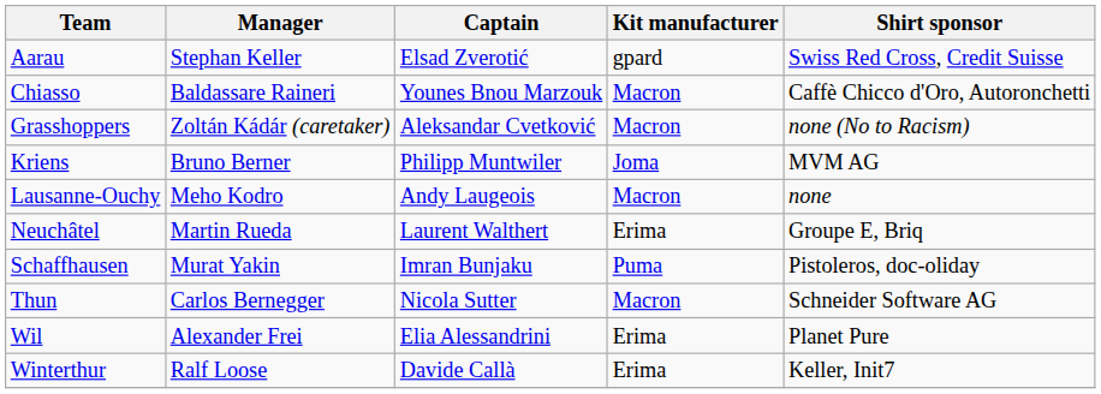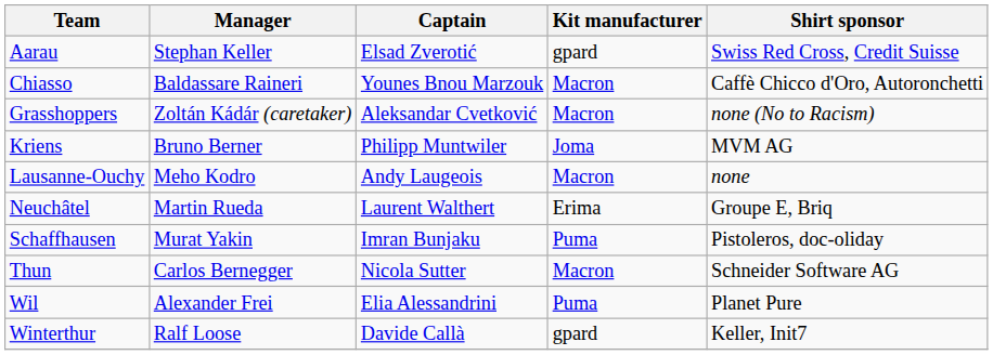 <table class="wikitable sortable" style="text-align: left; font-size:100%">
 <tr>
 <th>Team</th>
 <th>Manager</th>
 <th>Captain</th>
 <th>Kit manufacturer</th>
 <th>Shirt sponsor</th>
 </tr>
 <tr>
 <td><a href='#'>Aarau</a></td>
 <td> <a href='#'>Stephan Keller</a></td>
 <td> <a href='#'>Elsad Zverotić</a></td>
 <td>gpard</td>
 <td><a href='#'>Swiss Red Cross</a>, <a href='#'>Credit Suisse</a></td>
 </tr>
 <tr>
 <td><a href='#'>Chiasso</a></td>
 <td> <a href='#'>Baldassare Raineri</a></td>
 <td> <a href='#'>Younes Bnou Marzouk</a></td>
 <td><a href='#'>Macron</a></td>
 <td>Caffè Chicco d'Oro, Autoronchetti</td>
 </tr>
 <tr>
 <td><a href='#'>Grasshoppers</a></td>
 <td> <a href='#'>Zoltán Kádár</a> <em>(caretaker)</em></td>
 <td> <a href='#'>Aleksandar Cvetković</a></td>
 <td><a href='#'>Macron</a></td>
 <td><em>none (No to Racism)</em></td>
 </tr>
 <tr>
 <td><a href='#'>Kriens</a></td>
 <td> <a href='#'>Bruno Berner</a></td>
 <td> <a href='#'>Philipp Muntwiler</a></td>
 <td><a href='#'>Joma</a></td>
 <td>MVM AG</td>
 </tr>
 <tr>
 <td><a href='#'>Lausanne-Ouchy</a></td>
 <td> <a href='#'>Meho Kodro</a></td>
 <td> <a href='#'>Andy Laugeois</a></td>
 <td><a href='#'>Macron</a></td>
 <td><em>none</em></td>
 </tr>
 <tr>
 <td><a href='#'>Neuchâtel</a></td>
 <td> <a href='#'>Martin Rueda</a></td>
 <td> <a href='#'>Laurent Walthert</a></td>
 <td>Erima</td>
 <td>Groupe E, Briq</td>
 </tr>
 <tr>
 <td><a href='#'>Schaffhausen</a></td>
 <td> <a href='#'>Murat Yakin</a></td>
 <td> <a href='#'>Imran Bunjaku</a></td>
 <td><a href='#'>Puma</a></td>
 <td>Pistoleros, doc-oliday</td>
 </tr>
 <tr>
 <td><a href='#'>Thun</a></td>
 <td> <a href='#'>Carlos Bernegger</a></td>
 <td> <a href='#'>Nicola Sutter</a></td>
 <td><a href='#'>Macron</a></td>
 <td>Schneider Software AG</td>
 </tr>
 <tr>
 <td><a href='#'>Wil</a></td>
 <td> <a href='#'>Alexander Frei</a></td>
 <td> <a href='#'>Elia Alessandrini</a></td>
-<td>Erima</td>
+<td><a href='#'>Puma</a></td>
 <td>Planet Pure</td>
 </tr>
 <tr>
 <td><a href='#'>Winterthur</a></td>
 <td> <a href='#'>Ralf Loose</a></td>
 <td> <a href='#'>Davide Callà</a></td>
-<td>Erima</td>
+<td>gpard</td>
 <td>Keller, Init7</td>
 </tr>
 <tr>
 </tr>
 </table>
